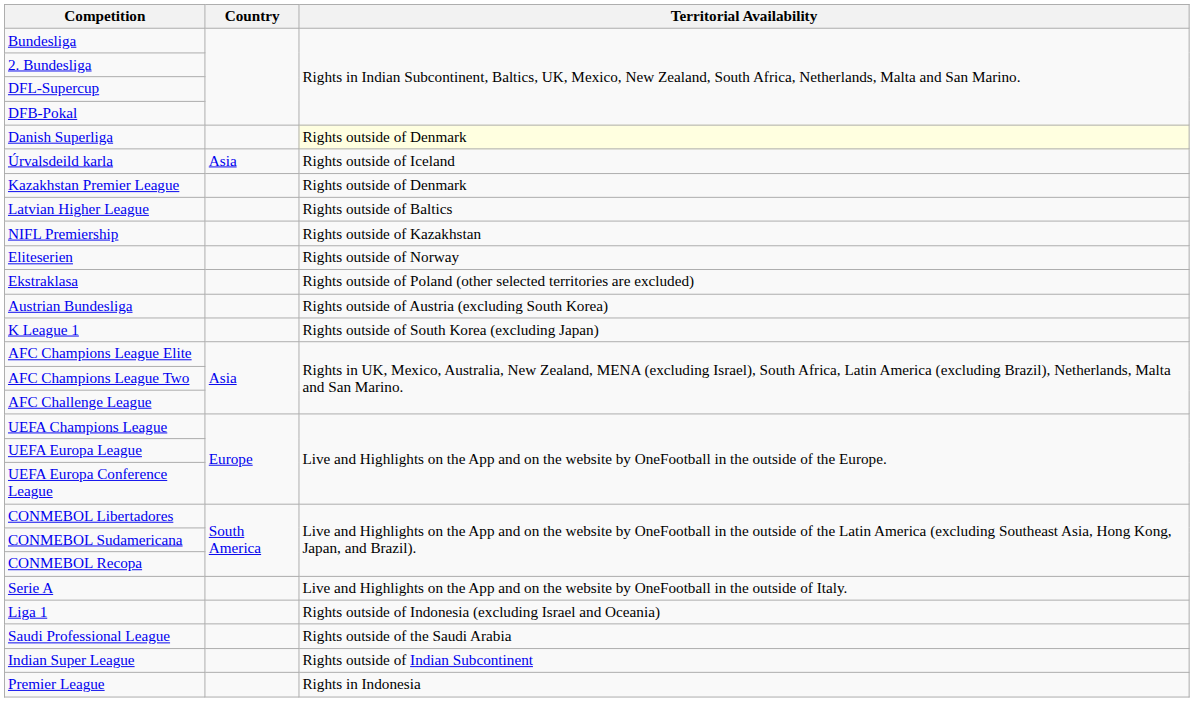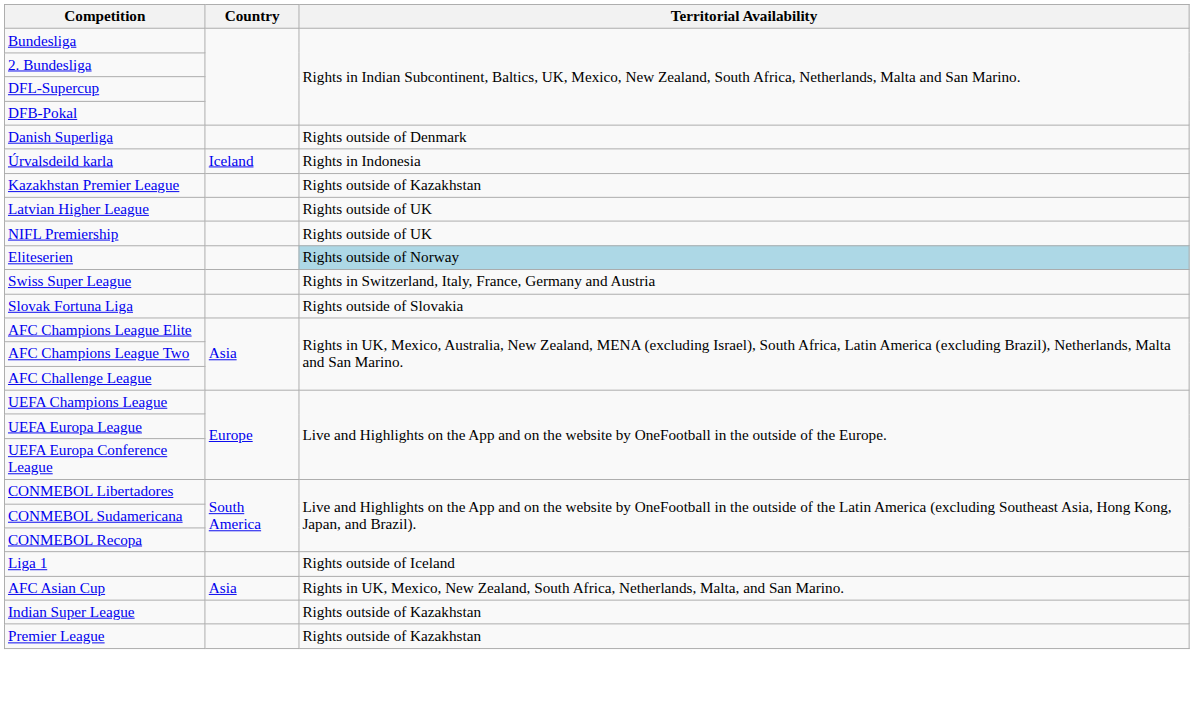 <table class="wikitable">
 <tr>
 <th>Competition</th>
 <th>Country</th>
 <th>Territorial Availability</th>
 </tr>
 <tr>
 <td><a href='#'>Bundesliga</a></td>
 <td rowspan="4"></td>
 <td rowspan="4">Rights in Indian Subcontinent, Baltics, UK, Mexico, New Zealand, South Africa, Netherlands, Malta and San Marino.</td>
 </tr>
 <tr>
 <td><a href='#'>2. Bundesliga</a></td>
 </tr>
 <tr>
 <td><a href='#'>DFL-Supercup</a></td>
 </tr>
 <tr>
 <td><a href='#'>DFB-Pokal</a></td>
 </tr>
 <tr>
 <td><a href='#'>Danish Superliga</a></td>
 <td></td>
-<td style="background: lightyellow;">Rights outside of Denmark</td>
+<td>Rights outside of Denmark</td>
 </tr>
 <tr>
 <td><a href='#'>Úrvalsdeild karla</a></td>
-<td><a href='#'>Asia</a></td>
-<td>Rights outside of Iceland</td>
+<td> <a href='#'>Iceland</a></td>
+<td>Rights in Indonesia</td>
 </tr>
 <tr>
 <td><a href='#'>Kazakhstan Premier League</a></td>
 <td></td>
-<td>Rights outside of Denmark</td>
+<td>Rights outside of Kazakhstan</td>
 </tr>
 <tr>
 <td><a href='#'>Latvian Higher League</a></td>
 <td></td>
-<td>Rights outside of Baltics</td>
+<td>Rights outside of UK</td>
 </tr>
 <tr>
 <td><a href='#'>NIFL Premiership</a></td>
 <td></td>
-<td>Rights outside of Kazakhstan</td>
+<td>Rights outside of UK</td>
 </tr>
 <tr>
 <td><a href='#'>Eliteserien</a></td>
 <td></td>
-<td>Rights outside of Norway</td>
+<td style="background: lightblue;">Rights outside of Norway</td>
 </tr>
 <tr>
-<td><a href='#'>Ekstraklasa</a></td>
+<td><a href='#'>Swiss Super League</a></td>
 <td></td>
-<td>Rights outside of Poland (other selected territories are excluded)</td>
+<td>Rights in Switzerland, Italy, France, Germany and Austria</td>
 </tr>
 <tr>
-<td><a href='#'>Austrian Bundesliga</a></td>
+<td><a href='#'>Slovak Fortuna Liga</a></td>
 <td></td>
-<td>Rights outside of Austria (excluding South Korea)</td>
-</tr>
-<tr>
-<td><a href='#'>K League 1</a></td>
-<td></td>
-<td>Rights outside of South Korea (excluding Japan)</td>
+<td>Rights outside of Slovakia</td>
 </tr>
 <tr>
 <td><a href='#'>AFC Champions League Elite</a></td>
 <td rowspan="3"><a href='#'>Asia</a></td>
 <td rowspan="3">Rights in UK, Mexico, Australia, New Zealand, MENA (excluding Israel), South Africa, Latin America (excluding Brazil), Netherlands, Malta and San Marino. </td>
 </tr>
 <tr>
 <td><a href='#'>AFC Champions League Two</a></td>
 </tr>
 <tr>
 <td><a href='#'>AFC Challenge League</a></td>
 </tr>
 <tr>
 <td><a href='#'>UEFA Champions League</a></td>
 <td rowspan="3"><a href='#'>Europe</a></td>
 <td rowspan="3">Live and Highlights on the App and on the website by OneFootball in the outside of the Europe.</td>
 </tr>
 <tr>
 <td><a href='#'>UEFA Europa League</a></td>
 </tr>
 <tr>
 <td><a href='#'>UEFA Europa Conference League</a></td>
 </tr>
 <tr>
 <td><a href='#'>CONMEBOL Libertadores</a></td>
 <td rowspan="3"><a href='#'>South America</a></td>
 <td rowspan="3">Live and Highlights on the App and on the website by OneFootball in the outside of the Latin America (excluding Southeast Asia, Hong Kong, Japan, and Brazil).</td>
 </tr>
 <tr>
 <td><a href='#'>CONMEBOL Sudamericana</a></td>
 </tr>
 <tr>
 <td><a href='#'>CONMEBOL Recopa</a></td>
 </tr>
 <tr>
-<td><a href='#'>Serie A</a></td>
+<td><a href='#'>Liga 1</a></td>
 <td></td>
-<td>Live and Highlights on the App and on the website by OneFootball in the outside of Italy.</td>
+<td>Rights outside of Iceland</td>
 </tr>
 <tr>
-<td><a href='#'>Liga 1</a></td>
-<td></td>
-<td>Rights outside of Indonesia (excluding Israel and Oceania)</td>
-</tr>
-<tr>
-<td><a href='#'>Saudi Professional League</a></td>
-<td></td>
-<td>Rights outside of the Saudi Arabia</td>
+<td><a href='#'>AFC Asian Cup</a></td>
+<td><a href='#'>Asia</a></td>
+<td>Rights in UK, Mexico, New Zealand, South Africa, Netherlands, Malta, and San Marino.</td>
 </tr>
 <tr>
 <td><a href='#'>Indian Super League</a></td>
 <td></td>
-<td>Rights outside of <a href='#'>Indian Subcontinent</a></td>
+<td>Rights outside of Kazakhstan</td>
 </tr>
 <tr>
 <td><a href='#'>Premier League</a></td>
 <td></td>
-<td>Rights in Indonesia</td>
+<td>Rights outside of Kazakhstan</td>
 </tr>
 </table>
